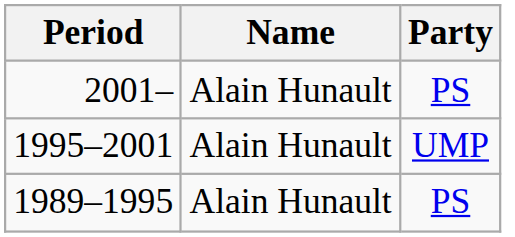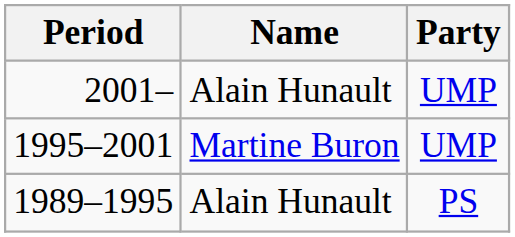 <table class=wikitable>
 <tr>
 <th>Period</th>
 <th>Name</th>
 <th>Party</th>
 </tr>
 <tr>
 <td align=right>2001–</td>
 <td>Alain Hunault</td>
-<td align="center"><a href='#'>PS</a></td>
+<td align="center"><a href='#'>UMP</a></td>
 </tr>
 <tr>
 <td align=right>1995–2001</td>
-<td>Alain Hunault</td>
+<td><a href='#'>Martine Buron</a></td>
 <td align="center"><a href='#'>UMP</a></td>
 </tr>
 <tr>
 <td align=right>1989–1995</td>
 <td>Alain Hunault</td>
 <td align="center"><a href='#'>PS</a></td>
 </tr>
 </table>
